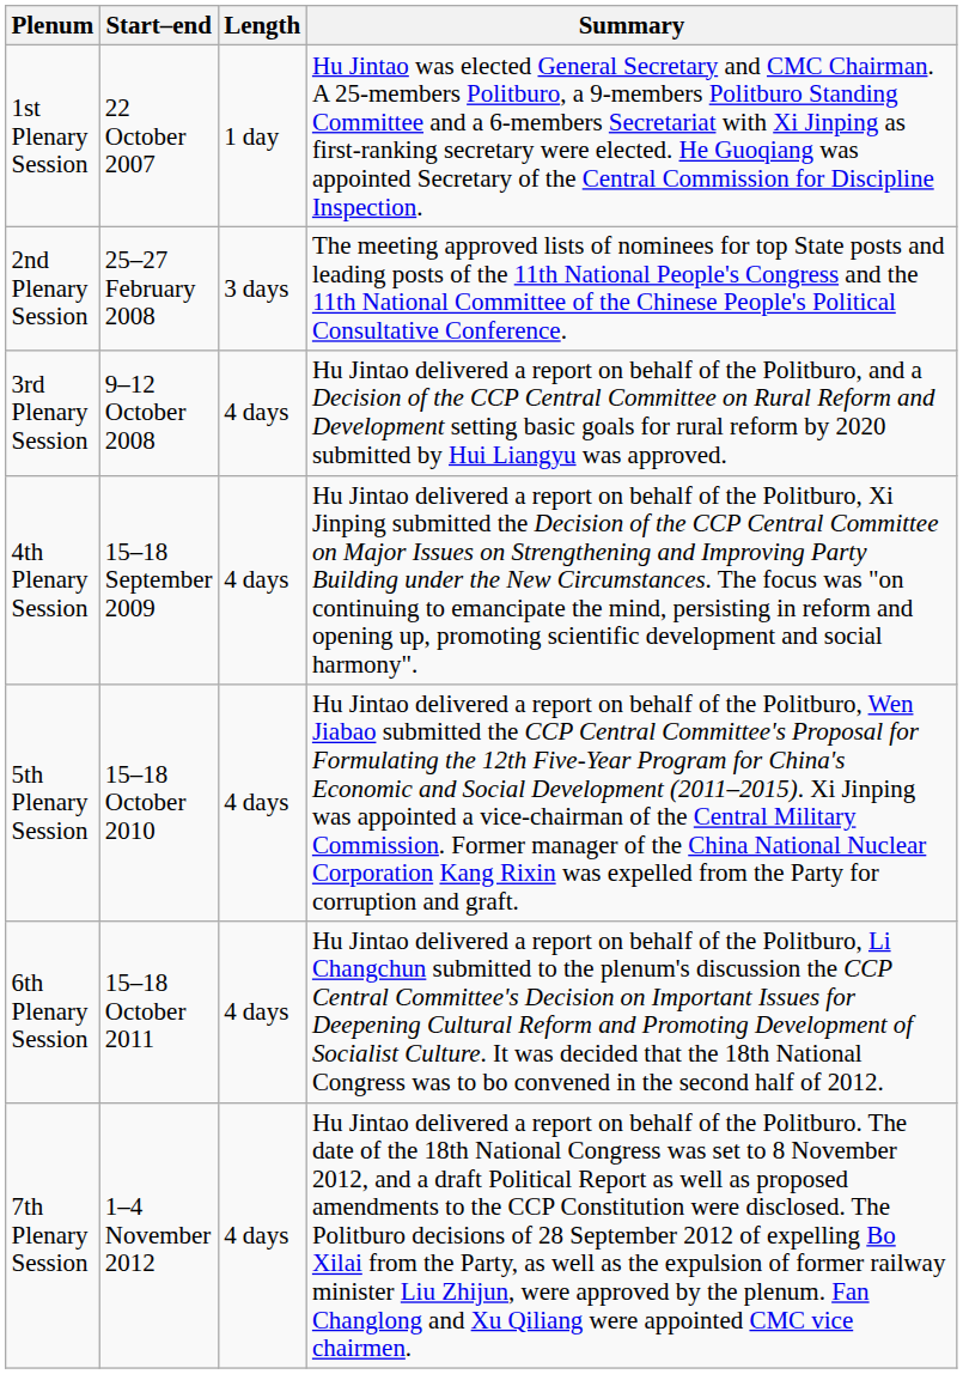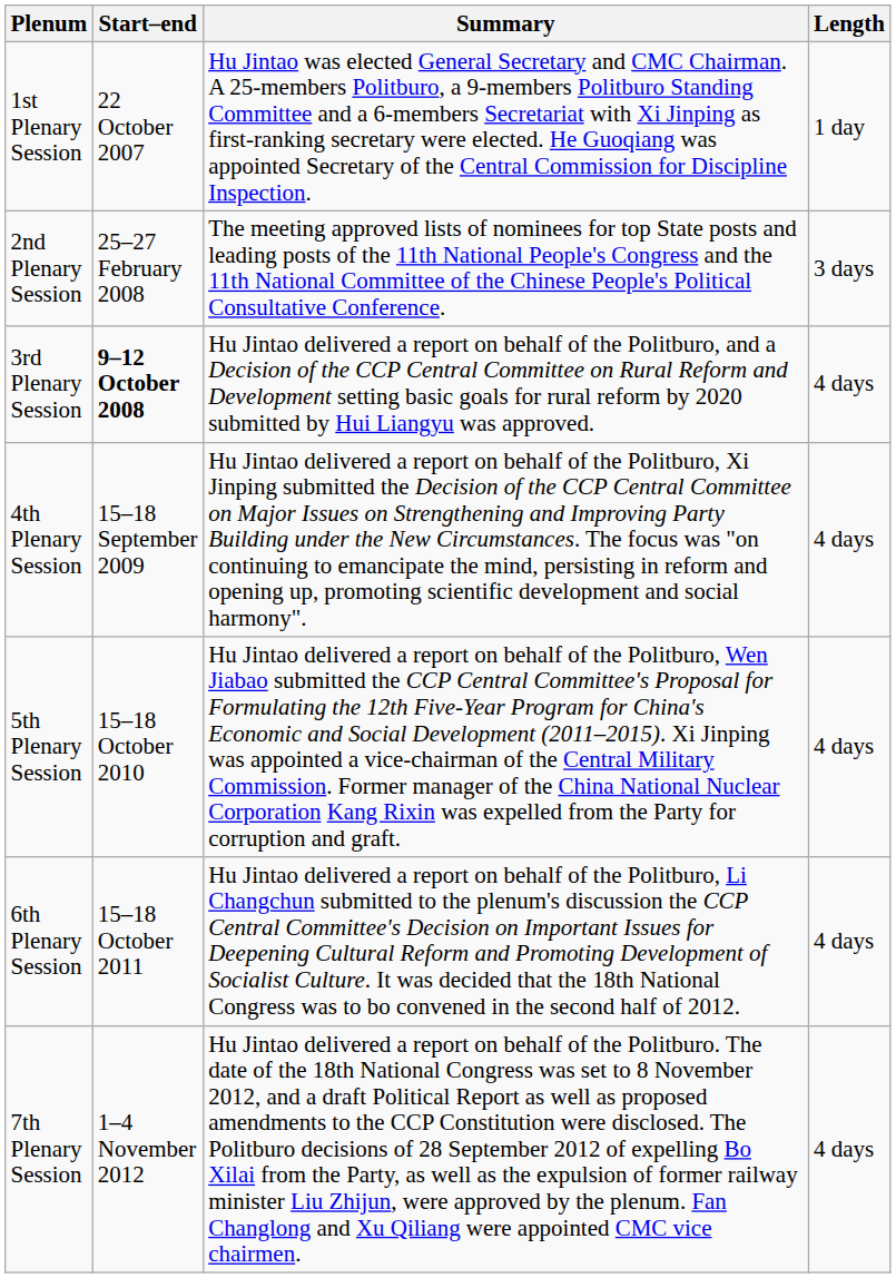 <table class="wikitable">
 <tr>
 <th scope="col">Plenum</th>
 <th scope="col">Start–end</th>
+<th scope="col" style="width:50em;">Summary</th>
 <th scope="col">Length</th>
-<th scope="col" style="width:50em;">Summary</th>
 </tr>
 <tr>
 <td>1st Plenary Session</td>
 <td>22 October 2007</td>
+<td><a href='#'>Hu Jintao</a> was elected <a href='#'>General Secretary</a> and <a href='#'>CMC Chairman</a>. A 25-members <a href='#'>Politburo</a>, a 9-members <a href='#'>Politburo Standing Committee</a> and a 6-members <a href='#'>Secretariat</a> with <a href='#'>Xi Jinping</a> as first-ranking secretary were elected. <a href='#'>He Guoqiang</a> was appointed Secretary of the <a href='#'>Central Commission for Discipline Inspection</a>.</td>
 <td>1 day</td>
-<td><a href='#'>Hu Jintao</a> was elected <a href='#'>General Secretary</a> and <a href='#'>CMC Chairman</a>. A 25-members <a href='#'>Politburo</a>, a 9-members <a href='#'>Politburo Standing Committee</a> and a 6-members <a href='#'>Secretariat</a> with <a href='#'>Xi Jinping</a> as first-ranking secretary were elected. <a href='#'>He Guoqiang</a> was appointed Secretary of the <a href='#'>Central Commission for Discipline Inspection</a>.</td>
 </tr>
 <tr>
 <td>2nd Plenary Session</td>
 <td>25–27 February 2008</td>
+<td>The meeting approved lists of nominees for top State posts and leading posts of the <a href='#'>11th National People's Congress</a> and the <a href='#'>11th National Committee of the Chinese People's Political Consultative Conference</a>.</td>
 <td>3 days</td>
-<td>The meeting approved lists of nominees for top State posts and leading posts of the <a href='#'>11th National People's Congress</a> and the <a href='#'>11th National Committee of the Chinese People's Political Consultative Conference</a>.</td>
 </tr>
 <tr>
 <td>3rd Plenary Session</td>
-<td>9–12 October 2008</td>
+<td><strong>9–12 October 2008</strong></td>
+<td>Hu Jintao delivered a report on behalf of the Politburo, and a <em>Decision of the CCP Central Committee on Rural Reform and Development</em> setting basic goals for rural reform by 2020 submitted by <a href='#'>Hui Liangyu</a> was approved.</td>
 <td>4 days</td>
-<td>Hu Jintao delivered a report on behalf of the Politburo, and a <em>Decision of the CCP Central Committee on Rural Reform and Development</em> setting basic goals for rural reform by 2020 submitted by <a href='#'>Hui Liangyu</a> was approved.</td>
 </tr>
 <tr>
 <td>4th Plenary Session</td>
 <td>15–18 September 2009</td>
+<td>Hu Jintao delivered a report on behalf of the Politburo, Xi Jinping submitted the <em>Decision of the CCP Central Committee on Major Issues on Strengthening and Improving Party Building under the New Circumstances</em>. The focus was "on continuing to emancipate the mind, persisting in reform and opening up, promoting scientific development and social harmony".</td>
 <td>4 days</td>
-<td>Hu Jintao delivered a report on behalf of the Politburo, Xi Jinping submitted the <em>Decision of the CCP Central Committee on Major Issues on Strengthening and Improving Party Building under the New Circumstances</em>. The focus was "on continuing to emancipate the mind, persisting in reform and opening up, promoting scientific development and social harmony".</td>
 </tr>
 <tr>
 <td>5th Plenary Session</td>
 <td>15–18 October 2010</td>
+<td>Hu Jintao delivered a report on behalf of the Politburo, <a href='#'>Wen Jiabao</a> submitted the <em>CCP Central Committee's Proposal for Formulating the 12th Five-Year Program for China's Economic and Social Development (2011–2015)</em>. Xi Jinping was appointed a vice-chairman of the <a href='#'>Central Military Commission</a>. Former manager of the <a href='#'>China National Nuclear Corporation</a> <a href='#'>Kang Rixin</a> was expelled from the Party for corruption and graft.</td>
 <td>4 days</td>
-<td>Hu Jintao delivered a report on behalf of the Politburo, <a href='#'>Wen Jiabao</a> submitted the <em>CCP Central Committee's Proposal for Formulating the 12th Five-Year Program for China's Economic and Social Development (2011–2015)</em>. Xi Jinping was appointed a vice-chairman of the <a href='#'>Central Military Commission</a>. Former manager of the <a href='#'>China National Nuclear Corporation</a> <a href='#'>Kang Rixin</a> was expelled from the Party for corruption and graft.</td>
 </tr>
 <tr>
 <td>6th Plenary Session</td>
 <td>15–18 October 2011</td>
+<td>Hu Jintao delivered a report on behalf of the Politburo, <a href='#'>Li Changchun</a> submitted to the plenum's discussion the <em>CCP Central Committee's Decision on Important Issues for Deepening Cultural Reform and Promoting Development of Socialist Culture</em>. It was decided that the 18th National Congress was to bo convened in the second half of 2012.</td>
 <td>4 days</td>
-<td>Hu Jintao delivered a report on behalf of the Politburo, <a href='#'>Li Changchun</a> submitted to the plenum's discussion the <em>CCP Central Committee's Decision on Important Issues for Deepening Cultural Reform and Promoting Development of Socialist Culture</em>. It was decided that the 18th National Congress was to bo convened in the second half of 2012.</td>
 </tr>
 <tr>
 <td>7th Plenary Session</td>
 <td>1–4 November 2012</td>
+<td>Hu Jintao delivered a report on behalf of the Politburo. The date of the 18th National Congress was set to 8 November 2012, and a draft Political Report as well as proposed amendments to the CCP Constitution were disclosed. The Politburo decisions of 28 September 2012 of expelling <a href='#'>Bo Xilai</a> from the Party, as well as the expulsion of former railway minister <a href='#'>Liu Zhijun</a>, were approved by the plenum. <a href='#'>Fan Changlong</a> and <a href='#'>Xu Qiliang</a> were appointed <a href='#'>CMC vice chairmen</a>.</td>
 <td>4 days</td>
-<td>Hu Jintao delivered a report on behalf of the Politburo. The date of the 18th National Congress was set to 8 November 2012, and a draft Political Report as well as proposed amendments to the CCP Constitution were disclosed. The Politburo decisions of 28 September 2012 of expelling <a href='#'>Bo Xilai</a> from the Party, as well as the expulsion of former railway minister <a href='#'>Liu Zhijun</a>, were approved by the plenum. <a href='#'>Fan Changlong</a> and <a href='#'>Xu Qiliang</a> were appointed <a href='#'>CMC vice chairmen</a>.</td>
 </tr>
 </table>
